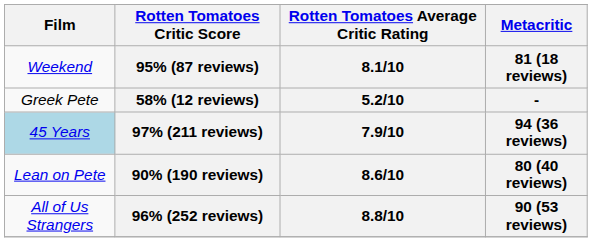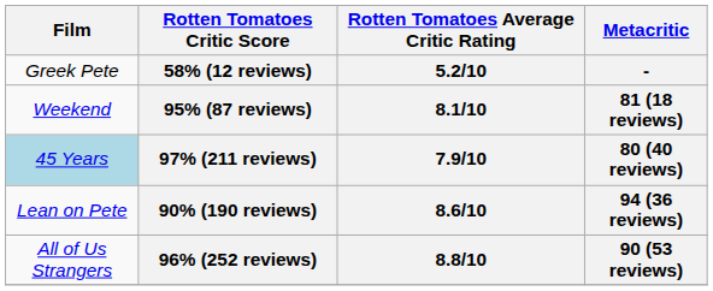 <table class="wikitable plainrowheaders sortable" style="text-align: center;">
 <tr>
 <th scope="col" rowspan="2">Film</th>
 </tr>
 <tr>
 <th scope="col"><a href='#'>Rotten Tomatoes</a> Critic Score</th>
 <th scope="col"><a href='#'>Rotten Tomatoes</a> Average Critic Rating</th>
 <th scope="col"><a href='#'>Metacritic</a></th>
 </tr>
 <tr>
+<td><em>Greek Pete</em></td>
+<th>58% (12 reviews)</th>
+<th scope="col">5.2/10</th>
+<th scope="col">-</th>
+</tr>
+<tr>
 <td><em><a href='#'>Weekend</a></em></td>
 <th scope="col">95% (87 reviews)</th>
 <th scope="col">8.1/10</th>
 <th scope="col">81 (18 reviews)</th>
 </tr>
 <tr>
-<td><em>Greek Pete</em></td>
-<th>58% (12 reviews)</th>
-<th scope="col">5.2/10</th>
-<th scope="col">-</th>
-</tr>
-<tr>
 <td style="background: lightblue;"><em><a href='#'>45 Years</a></em></td>
 <th scope="col">97% (211 reviews)</th>
 <th scope="col">7.9/10</th>
-<th scope="col">94 (36 reviews)</th>
+<th scope="col">80 (40 reviews)</th>
 </tr>
 <tr>
 <td><em><a href='#'>Lean on Pete</a></em></td>
 <th scope="col">90% (190 reviews)</th>
 <th scope="col">8.6/10</th>
-<th scope="col">80 (40 reviews)</th>
+<th scope="col">94 (36 reviews)</th>
 </tr>
 <tr>
 <td><em><a href='#'>All of Us Strangers</a></em></td>
 <th scope="col">96% (252 reviews)</th>
 <th scope="col">8.8/10</th>
 <th scope="col">90 (53 reviews)</th>
 </tr>
 <tr>
 </tr>
 </table>
